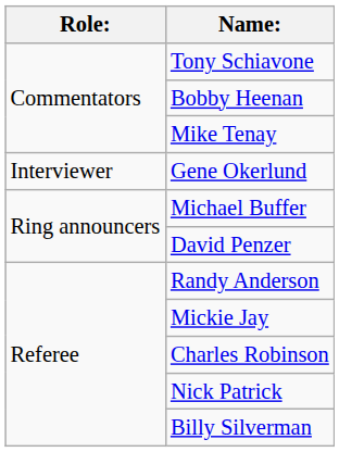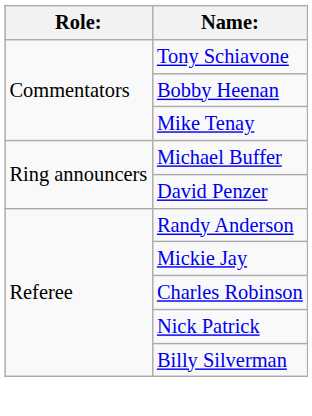 <table class=wikitable style="font-size:90%; margin: 0.5em 0 0.5em 1em; float: right; clear: right;">
 <tr>
 <th>Role:</th>
 <th>Name:</th>
 </tr>
 <tr>
 <td rowspan=3>Commentators</td>
 <td><a href='#'>Tony Schiavone</a></td>
 </tr>
 <tr>
 <td><a href='#'>Bobby Heenan</a></td>
 </tr>
 <tr>
 <td><a href='#'>Mike Tenay</a></td>
-</tr>
-<tr>
-<td>Interviewer</td>
-<td><a href='#'>Gene Okerlund</a></td>
 </tr>
 <tr>
 <td rowspan=2>Ring announcers</td>
 <td><a href='#'>Michael Buffer</a></td>
 </tr>
 <tr>
 <td><a href='#'>David Penzer</a></td>
 </tr>
 <tr>
 <td rowspan=5>Referee</td>
 <td><a href='#'>Randy Anderson</a></td>
 </tr>
 <tr>
 <td><a href='#'>Mickie Jay</a></td>
 </tr>
 <tr>
 <td><a href='#'>Charles Robinson</a></td>
 </tr>
 <tr>
 <td><a href='#'>Nick Patrick</a></td>
 </tr>
 <tr>
 <td><a href='#'>Billy Silverman</a></td>
 </tr>
 </table>
